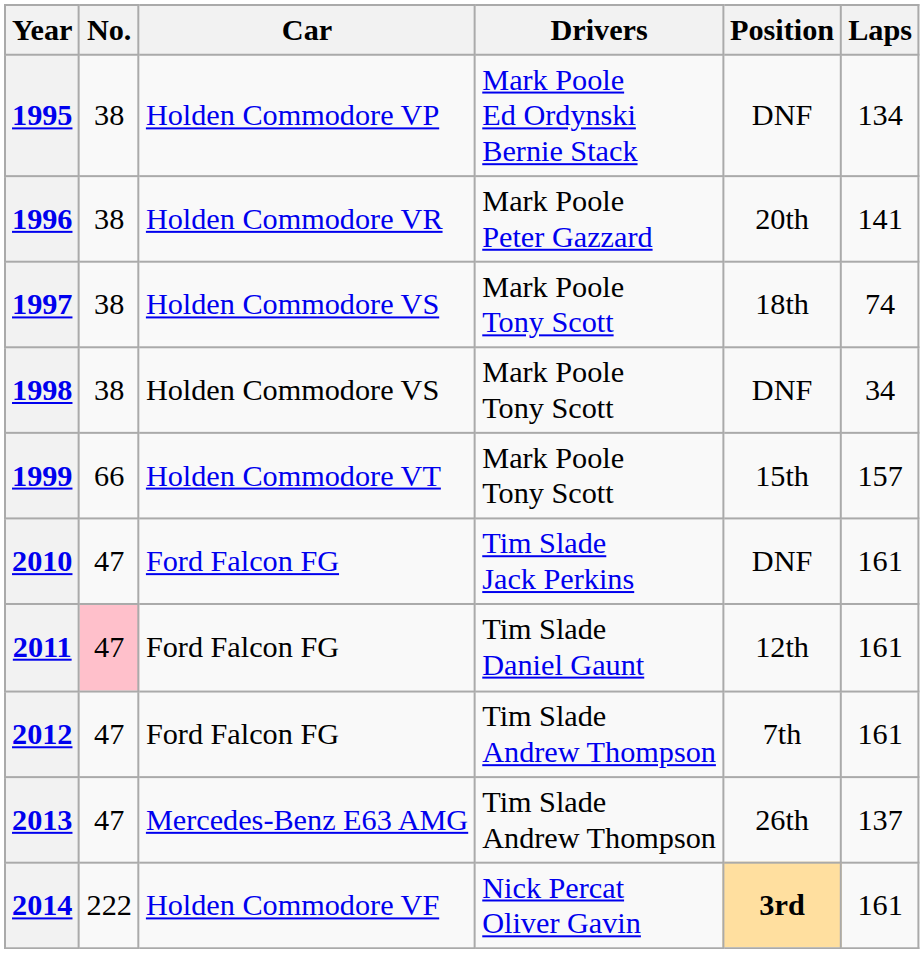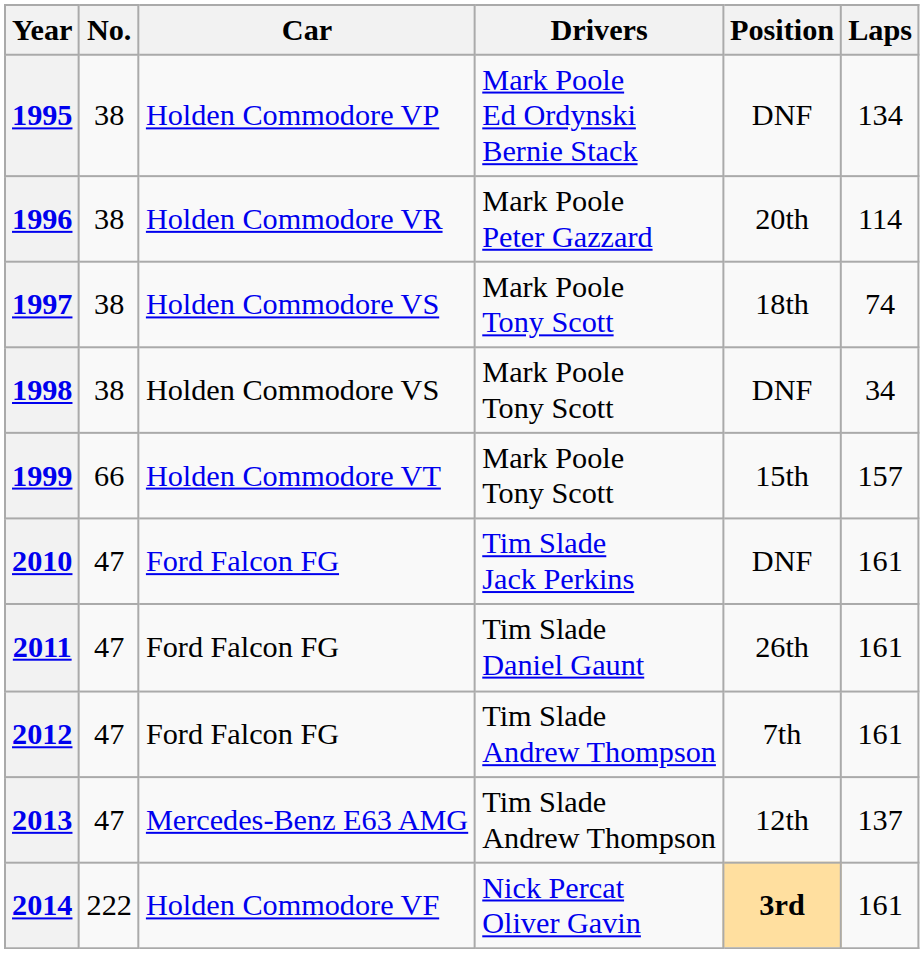 <table class="wikitable" style="font-size: 95%;">
 <tr>
 <th>Year</th>
 <th>No.</th>
 <th>Car</th>
 <th>Drivers</th>
 <th>Position</th>
 <th>Laps</th>
 </tr>
 <tr>
 <th><a href='#'>1995</a></th>
 <td align="center">38</td>
 <td><a href='#'>Holden Commodore VP</a></td>
 <td> <a href='#'>Mark Poole</a><br> <a href='#'>Ed Ordynski</a><br> <a href='#'>Bernie Stack</a></td>
 <td align="center">DNF</td>
 <td align="center">134</td>
 </tr>
 <tr>
 <th><a href='#'>1996</a></th>
 <td align="center">38</td>
 <td><a href='#'>Holden Commodore VR</a></td>
 <td> Mark Poole<br> <a href='#'>Peter Gazzard</a></td>
 <td align="center">20th</td>
-<td align="center">141</td>
+<td align="center">114</td>
 </tr>
 <tr>
 <th><a href='#'>1997</a></th>
 <td align="center">38</td>
 <td><a href='#'>Holden Commodore VS</a></td>
 <td> Mark Poole<br> <a href='#'>Tony Scott</a></td>
 <td align="center">18th</td>
 <td align="center">74</td>
 </tr>
 <tr>
 <th><a href='#'>1998</a></th>
 <td align="center">38</td>
 <td>Holden Commodore VS</td>
 <td> Mark Poole<br> Tony Scott</td>
 <td align="center">DNF</td>
 <td align="center">34</td>
 </tr>
 <tr>
 <th><a href='#'>1999</a></th>
 <td align="center">66</td>
 <td><a href='#'>Holden Commodore VT</a></td>
 <td> Mark Poole<br> Tony Scott</td>
 <td align="center">15th</td>
 <td align="center">157</td>
 </tr>
 <tr>
 <th><a href='#'>2010</a></th>
 <td align="center">47</td>
 <td><a href='#'>Ford Falcon FG</a></td>
 <td> <a href='#'>Tim Slade</a><br> <a href='#'>Jack Perkins</a></td>
 <td align="center">DNF</td>
 <td align="center">161</td>
 </tr>
 <tr>
 <th><a href='#'>2011</a></th>
-<td align="center" style="background: pink;">47</td>
+<td align="center">47</td>
 <td>Ford Falcon FG</td>
 <td> Tim Slade<br> <a href='#'>Daniel Gaunt</a></td>
-<td align="center">12th</td>
+<td align="center">26th</td>
 <td align="center">161</td>
 </tr>
 <tr>
 <th><a href='#'>2012</a></th>
 <td align="center">47</td>
 <td>Ford Falcon FG</td>
 <td> Tim Slade<br> <a href='#'>Andrew Thompson</a></td>
 <td align="center">7th</td>
 <td align="center">161</td>
 </tr>
 <tr>
 <th><a href='#'>2013</a></th>
 <td align="center">47</td>
 <td><a href='#'>Mercedes-Benz E63 AMG</a></td>
 <td> Tim Slade<br> Andrew Thompson</td>
-<td align="center">26th</td>
+<td align="center">12th</td>
 <td align="center">137</td>
 </tr>
 <tr>
 <th><a href='#'>2014</a></th>
 <td align="center">222</td>
 <td><a href='#'>Holden Commodore VF</a></td>
 <td> <a href='#'>Nick Percat</a><br> <a href='#'>Oliver Gavin</a></td>
 <td align="center" style="background:#ffdf9f;"><strong>3rd</strong></td>
 <td align="center">161</td>
 </tr>
 </table>
